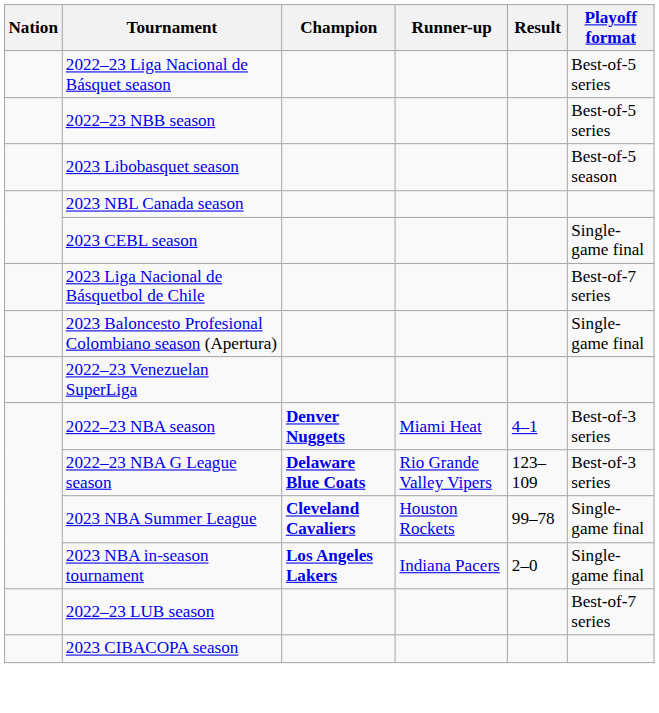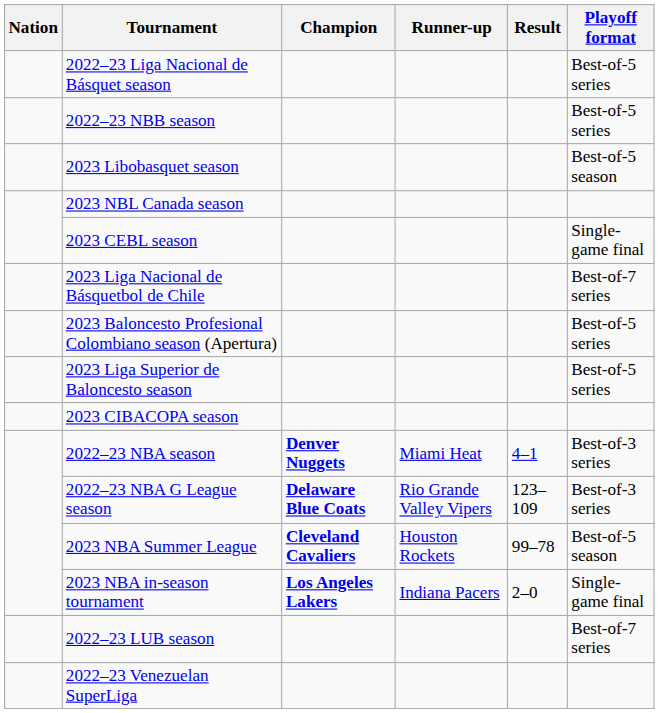 <table class="wikitable">
 <tr>
 <th>Nation</th>
 <th>Tournament</th>
 <th>Champion</th>
 <th>Runner-up</th>
 <th>Result</th>
 <th><a href='#'>Playoff format</a></th>
 </tr>
 <tr>
 <td></td>
 <td><a href='#'>2022–23 Liga Nacional de Básquet season</a></td>
 <td></td>
 <td></td>
 <td></td>
 <td>Best-of-5 series</td>
 </tr>
 <tr>
 <td></td>
 <td><a href='#'>2022–23 NBB season</a></td>
 <td></td>
 <td></td>
 <td></td>
 <td>Best-of-5 series</td>
 </tr>
 <tr>
 <td></td>
 <td><a href='#'>2023 Libobasquet season</a></td>
 <td></td>
 <td></td>
 <td></td>
 <td>Best-of-5 season</td>
 </tr>
 <tr>
 <td rowspan=2></td>
 <td><a href='#'>2023 NBL Canada season</a></td>
 <td></td>
 <td></td>
 <td></td>
 <td></td>
 </tr>
 <tr>
 <td><a href='#'>2023 CEBL season</a></td>
 <td></td>
 <td></td>
 <td></td>
 <td>Single-game final</td>
 </tr>
 <tr>
 <td></td>
 <td><a href='#'>2023 Liga Nacional de Básquetbol de Chile</a></td>
 <td></td>
 <td></td>
 <td></td>
 <td>Best-of-7 series</td>
 </tr>
 <tr>
 <td></td>
 <td><a href='#'>2023 Baloncesto Profesional Colombiano season</a> (Apertura)</td>
 <td></td>
 <td></td>
 <td></td>
-<td>Single-game final</td>
+<td>Best-of-5 series</td>
 </tr>
 <tr>
 <td></td>
-<td><a href='#'>2022–23 Venezuelan SuperLiga</a></td>
+<td><a href='#'>2023 Liga Superior de Baloncesto season</a></td>
+<td></td>
+<td></td>
+<td></td>
+<td>Best-of-5 series</td>
+</tr>
+<tr>
+<td></td>
+<td><a href='#'>2023 CIBACOPA season</a></td>
 <td></td>
 <td></td>
 <td></td>
 <td></td>
 </tr>
 <tr>
 <td rowspan=4></td>
 <td><a href='#'>2022–23 NBA season</a></td>
 <td><strong><a href='#'>Denver Nuggets</a></strong></td>
 <td><a href='#'>Miami Heat</a></td>
 <td><a href='#'>4–1</a></td>
 <td>Best-of-3 series</td>
 </tr>
 <tr>
 <td><a href='#'>2022–23 NBA G League season</a></td>
 <td><strong><a href='#'>Delaware Blue Coats</a></strong></td>
 <td><a href='#'>Rio Grande Valley Vipers</a></td>
 <td>123–109</td>
 <td>Best-of-3 series</td>
 </tr>
 <tr>
 <td><a href='#'>2023 NBA Summer League</a></td>
 <td><strong><a href='#'>Cleveland Cavaliers</a></strong></td>
 <td><a href='#'>Houston Rockets</a></td>
 <td>99–78</td>
-<td>Single-game final</td>
+<td>Best-of-5 season</td>
 </tr>
 <tr>
 <td><a href='#'>2023 NBA in-season tournament</a></td>
 <td><strong><a href='#'>Los Angeles Lakers</a></strong></td>
 <td><a href='#'>Indiana Pacers</a></td>
 <td>2–0</td>
 <td>Single-game final</td>
 </tr>
 <tr>
 <td></td>
 <td><a href='#'>2022–23 LUB season</a></td>
 <td></td>
 <td></td>
 <td></td>
 <td>Best-of-7 series</td>
 </tr>
 <tr>
 <td></td>
-<td><a href='#'>2023 CIBACOPA season</a></td>
+<td><a href='#'>2022–23 Venezuelan SuperLiga</a></td>
 <td></td>
 <td></td>
 <td></td>
 <td></td>
 </tr>
 </table>
